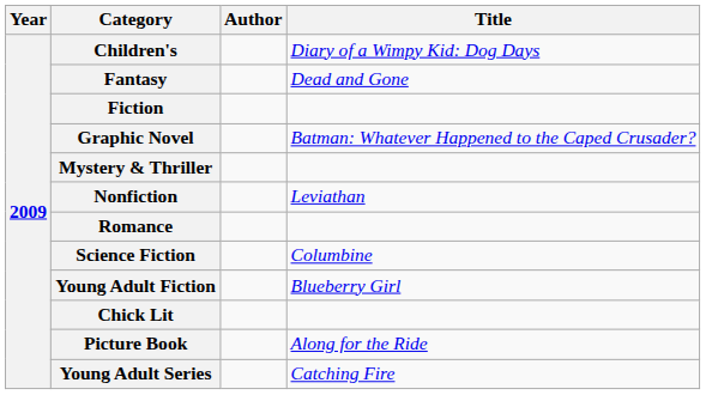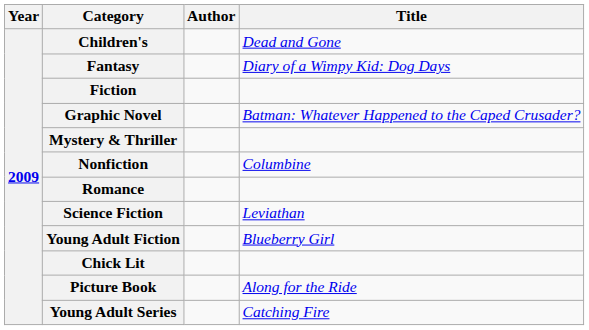 <table class="wikitable sortable">
 <tr>
 <th>Year</th>
 <th>Category</th>
 <th>Author</th>
 <th>Title</th>
 </tr>
 <tr>
 <th rowspan="12"><a href='#'>2009</a></th>
 <th>Children's</th>
 <td></td>
-<td><em><a href='#'>Diary of a Wimpy Kid: Dog Days</a></em></td>
+<td><em><a href='#'>Dead and Gone</a></em></td>
 </tr>
 <tr>
 <th>Fantasy</th>
 <td></td>
-<td><em><a href='#'>Dead and Gone</a></em></td>
+<td><em><a href='#'>Diary of a Wimpy Kid: Dog Days</a></em></td>
 </tr>
 <tr>
 <th>Fiction</th>
 <td></td>
 <td><em></em></td>
 </tr>
 <tr>
 <th>Graphic Novel</th>
 <td></td>
 <td><em><a href='#'>Batman: Whatever Happened to the Caped Crusader?</a></em></td>
 </tr>
 <tr>
 <th>Mystery & Thriller</th>
 <td></td>
 <td><em></em></td>
 </tr>
 <tr>
 <th>Nonfiction</th>
 <td></td>
-<td><em><a href='#'>Leviathan</a></em></td>
+<td><em><a href='#'>Columbine</a></em></td>
 </tr>
 <tr>
 <th>Romance</th>
 <td></td>
 <td><em></em></td>
 </tr>
 <tr>
 <th>Science Fiction</th>
 <td></td>
-<td><em><a href='#'>Columbine</a></em></td>
+<td><em><a href='#'>Leviathan</a></em></td>
 </tr>
 <tr>
 <th>Young Adult Fiction</th>
 <td></td>
 <td><em><a href='#'>Blueberry Girl</a></em></td>
 </tr>
 <tr>
 <th>Chick Lit</th>
 <td></td>
 <td><em></em></td>
 </tr>
 <tr>
 <th>Picture Book</th>
 <td></td>
 <td><em><a href='#'>Along for the Ride</a></em></td>
 </tr>
 <tr>
 <th>Young Adult Series</th>
 <td></td>
 <td><em><a href='#'>Catching Fire</a></em></td>
 </tr>
 </table>
